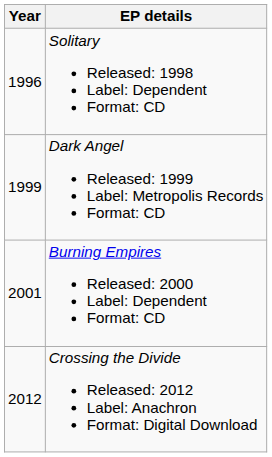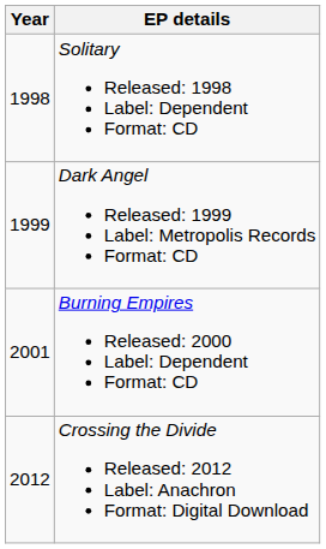 <table class="wikitable">
 <tr>
 <th>Year</th>
 <th>EP details</th>
 </tr>
 <tr>
-<td>1996</td>
+<td>1998</td>
 <td><em>Solitary</em><br><ul><li>Released: 1998</li><li>Label: Dependent</li><li>Format: CD</li></ul></td>
 </tr>
 <tr>
 <td>1999</td>
 <td><em>Dark Angel</em><br><ul><li>Released: 1999</li><li>Label: Metropolis Records</li><li>Format: CD</li></ul></td>
 </tr>
 <tr>
 <td>2001</td>
 <td><em><a href='#'>Burning Empires</a></em><br><ul><li>Released: 2000</li><li>Label: Dependent</li><li>Format: CD</li></ul></td>
 </tr>
 <tr>
 <td>2012</td>
 <td><em>Crossing the Divide</em><br><ul><li>Released: 2012</li><li>Label: Anachron</li><li>Format: Digital Download</li></ul></td>
 </tr>
 </table>
